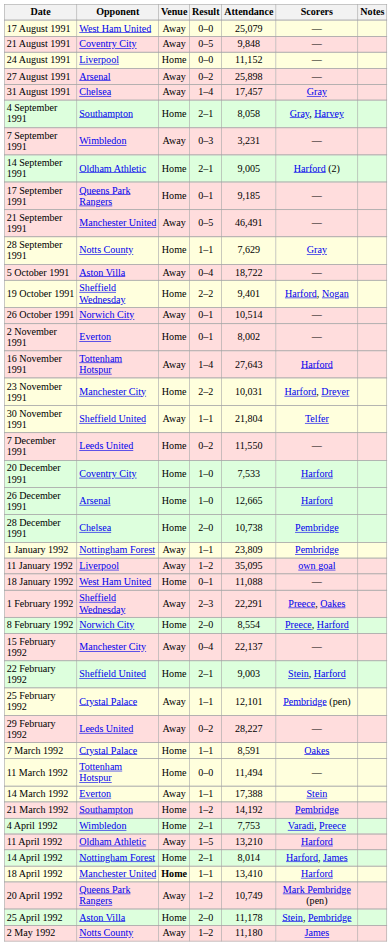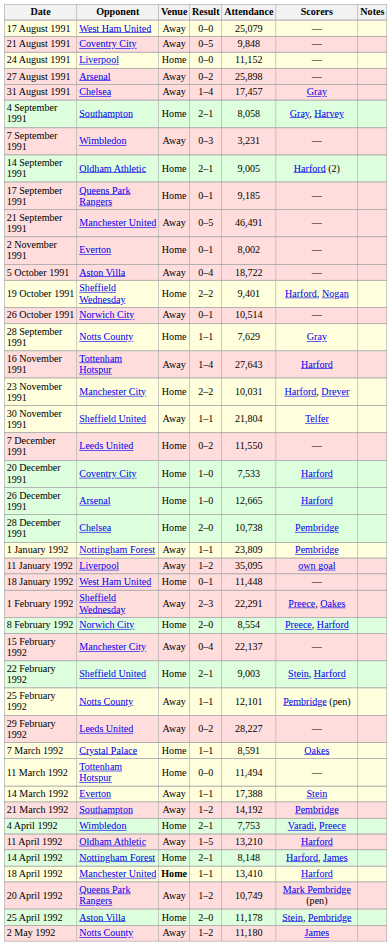 <table class="wikitable">
 <tr>
 <th>Date</th>
 <th>Opponent</th>
 <th>Venue</th>
 <th>Result</th>
 <th>Attendance</th>
 <th>Scorers</th>
 <th>Notes</th>
 </tr>
 <tr>
 </tr>
 <tr style="background: #ffffdd;">
 <td>17 August 1991</td>
 <td><a href='#'>West Ham United</a></td>
 <td align="center">Away</td>
 <td align="center">0–0</td>
 <td align="center">25,079</td>
 <td align="center">—</td>
 <td align="center"></td>
 </tr>
 <tr>
 </tr>
 <tr style="background: #ffdddd;">
 <td>21 August 1991</td>
 <td><a href='#'>Coventry City</a></td>
 <td align="center">Away</td>
 <td align="center">0–5</td>
 <td align="center">9,848</td>
 <td align="center">—</td>
 <td align="center"></td>
 </tr>
 <tr>
 </tr>
 <tr style="background: #ffffdd;">
 <td>24 August 1991</td>
 <td><a href='#'>Liverpool</a></td>
 <td align="center">Home</td>
 <td align="center">0–0</td>
 <td align="center">11,152</td>
 <td align="center">—</td>
 <td align="center"></td>
 </tr>
 <tr>
 </tr>
 <tr style="background: #ffdddd;">
 <td>27 August 1991</td>
 <td><a href='#'>Arsenal</a></td>
 <td align="center">Away</td>
 <td align="center">0–2</td>
 <td align="center">25,898</td>
 <td align="center">—</td>
 <td align="center"></td>
 </tr>
 <tr>
 </tr>
 <tr style="background: #ffdddd;">
 <td>31 August 1991</td>
 <td><a href='#'>Chelsea</a></td>
 <td align="center">Away</td>
 <td align="center">1–4</td>
 <td align="center">17,457</td>
 <td align="center"><a href='#'>Gray</a></td>
 <td align="center"></td>
 </tr>
 <tr>
 </tr>
 <tr style="background: #ddffdd;">
 <td>4 September 1991</td>
 <td><a href='#'>Southampton</a></td>
 <td align="center">Home</td>
 <td align="center">2–1</td>
 <td align="center">8,058</td>
 <td align="center"><a href='#'>Gray</a>, <a href='#'>Harvey</a></td>
 <td align="center"></td>
 </tr>
 <tr>
 </tr>
 <tr style="background: #ffdddd;">
 <td>7 September 1991</td>
 <td><a href='#'>Wimbledon</a></td>
 <td align="center">Away</td>
 <td align="center">0–3</td>
 <td align="center">3,231</td>
 <td align="center">—</td>
 <td align="center"></td>
 </tr>
 <tr>
 </tr>
 <tr style="background: #ddffdd;">
 <td>14 September 1991</td>
 <td><a href='#'>Oldham Athletic</a></td>
 <td align="center">Home</td>
 <td align="center">2–1</td>
 <td align="center">9,005</td>
 <td align="center"><a href='#'>Harford</a> (2)</td>
 <td align="center"></td>
 </tr>
 <tr>
 </tr>
 <tr style="background: #ffdddd;">
 <td>17 September 1991</td>
 <td><a href='#'>Queens Park Rangers</a></td>
 <td align="center">Home</td>
 <td align="center">0–1</td>
 <td align="center">9,185</td>
 <td align="center">—</td>
 <td align="center"></td>
 </tr>
 <tr>
 </tr>
 <tr style="background: #ffdddd;">
 <td>21 September 1991</td>
 <td><a href='#'>Manchester United</a></td>
 <td align="center">Away</td>
 <td align="center">0–5</td>
 <td align="center">46,491</td>
 <td align="center">—</td>
 <td align="center"></td>
 </tr>
 <tr>
 </tr>
-<tr style="background: #ffffdd;">
-<td>28 September 1991</td>
-<td><a href='#'>Notts County</a></td>
+<tr style="background: #ffdddd;">
+<td>2 November 1991</td>
+<td><a href='#'>Everton</a></td>
 <td align="center">Home</td>
-<td align="center">1–1</td>
-<td align="center">7,629</td>
-<td align="center"><a href='#'>Gray</a></td>
+<td align="center">0–1</td>
+<td align="center">8,002</td>
+<td align="center">—</td>
 <td align="center"></td>
 </tr>
 <tr>
 </tr>
 <tr style="background: #ffdddd;">
 <td>5 October 1991</td>
 <td><a href='#'>Aston Villa</a></td>
 <td align="center">Away</td>
 <td align="center">0–4</td>
 <td align="center">18,722</td>
 <td align="center">—</td>
 <td align="center"></td>
 </tr>
 <tr>
 </tr>
 <tr style="background: #ffffdd;">
 <td>19 October 1991</td>
 <td><a href='#'>Sheffield Wednesday</a></td>
 <td align="center">Home</td>
 <td align="center">2–2</td>
 <td align="center">9,401</td>
 <td align="center"><a href='#'>Harford</a>, <a href='#'>Nogan</a></td>
 <td align="center"></td>
 </tr>
 <tr>
 </tr>
 <tr style="background: #ffdddd;">
 <td>26 October 1991</td>
 <td><a href='#'>Norwich City</a></td>
 <td align="center">Away</td>
 <td align="center">0–1</td>
 <td align="center">10,514</td>
 <td align="center">—</td>
 <td align="center"></td>
 </tr>
 <tr>
 </tr>
-<tr style="background: #ffdddd;">
-<td>2 November 1991</td>
-<td><a href='#'>Everton</a></td>
+<tr style="background: #ffffdd;">
+<td>28 September 1991</td>
+<td><a href='#'>Notts County</a></td>
 <td align="center">Home</td>
-<td align="center">0–1</td>
-<td align="center">8,002</td>
-<td align="center">—</td>
+<td align="center">1–1</td>
+<td align="center">7,629</td>
+<td align="center"><a href='#'>Gray</a></td>
 <td align="center"></td>
 </tr>
 <tr>
 </tr>
 <tr style="background: #ffdddd;">
 <td>16 November 1991</td>
 <td><a href='#'>Tottenham Hotspur</a></td>
 <td align="center">Away</td>
 <td align="center">1–4</td>
 <td align="center">27,643</td>
 <td align="center"><a href='#'>Harford</a></td>
 <td align="center"></td>
 </tr>
 <tr>
 </tr>
 <tr style="background: #ffffdd;">
 <td>23 November 1991</td>
 <td><a href='#'>Manchester City</a></td>
 <td align="center">Home</td>
 <td align="center">2–2</td>
 <td align="center">10,031</td>
 <td align="center"><a href='#'>Harford</a>, <a href='#'>Dreyer</a></td>
 <td align="center"></td>
 </tr>
 <tr>
 </tr>
 <tr style="background: #ffffdd;">
 <td>30 November 1991</td>
 <td><a href='#'>Sheffield United</a></td>
 <td align="center">Away</td>
 <td align="center">1–1</td>
 <td align="center">21,804</td>
 <td align="center"><a href='#'>Telfer</a></td>
 <td align="center"></td>
 </tr>
 <tr>
 </tr>
 <tr style="background: #ffdddd;">
 <td>7 December 1991</td>
 <td><a href='#'>Leeds United</a></td>
 <td align="center">Home</td>
 <td align="center">0–2</td>
 <td align="center">11,550</td>
 <td align="center">—</td>
 <td align="center"></td>
 </tr>
 <tr>
 </tr>
 <tr style="background: #ddffdd;">
 <td>20 December 1991</td>
 <td><a href='#'>Coventry City</a></td>
 <td align="center">Home</td>
 <td align="center">1–0</td>
 <td align="center">7,533</td>
 <td align="center"><a href='#'>Harford</a></td>
 <td align="center"></td>
 </tr>
 <tr>
 </tr>
 <tr style="background: #ddffdd;">
 <td>26 December 1991</td>
 <td><a href='#'>Arsenal</a></td>
 <td align="center">Home</td>
 <td align="center">1–0</td>
 <td align="center">12,665</td>
 <td align="center"><a href='#'>Harford</a></td>
 <td align="center"></td>
 </tr>
 <tr>
 </tr>
 <tr style="background: #ddffdd;">
 <td>28 December 1991</td>
 <td><a href='#'>Chelsea</a></td>
 <td align="center">Home</td>
 <td align="center">2–0</td>
 <td align="center">10,738</td>
 <td align="center"><a href='#'>Pembridge</a></td>
 <td align="center"></td>
 </tr>
 <tr>
 </tr>
 <tr style="background: #ffffdd;">
 <td>1 January 1992</td>
 <td><a href='#'>Nottingham Forest</a></td>
 <td align="center">Away</td>
 <td align="center">1–1</td>
 <td align="center">23,809</td>
 <td align="center"><a href='#'>Pembridge</a></td>
 <td align="center"></td>
 </tr>
 <tr>
 </tr>
 <tr style="background: #ffdddd;">
 <td>11 January 1992</td>
 <td><a href='#'>Liverpool</a></td>
 <td align="center">Away</td>
 <td align="center">1–2</td>
 <td align="center">35,095</td>
 <td align="center"><a href='#'>own goal</a></td>
 <td align="center"></td>
 </tr>
 <tr>
 </tr>
 <tr style="background: #ffdddd;">
 <td>18 January 1992</td>
 <td><a href='#'>West Ham United</a></td>
 <td align="center">Home</td>
 <td align="center">0–1</td>
-<td align="center">11,088</td>
+<td align="center">11,448</td>
 <td align="center">—</td>
 <td align="center"></td>
 </tr>
 <tr>
 </tr>
 <tr style="background: #ffdddd;">
 <td>1 February 1992</td>
 <td><a href='#'>Sheffield Wednesday</a></td>
 <td align="center">Away</td>
 <td align="center">2–3</td>
 <td align="center">22,291</td>
 <td align="center"><a href='#'>Preece</a>, <a href='#'>Oakes</a></td>
 <td align="center"></td>
 </tr>
 <tr>
 </tr>
 <tr style="background: #ddffdd;">
 <td>8 February 1992</td>
 <td><a href='#'>Norwich City</a></td>
 <td align="center">Home</td>
 <td align="center">2–0</td>
 <td align="center">8,554</td>
 <td align="center"><a href='#'>Preece</a>, <a href='#'>Harford</a></td>
 <td align="center"></td>
 </tr>
 <tr>
 </tr>
 <tr style="background: #ffdddd;">
 <td>15 February 1992</td>
 <td><a href='#'>Manchester City</a></td>
 <td align="center">Away</td>
 <td align="center">0–4</td>
 <td align="center">22,137</td>
 <td align="center">—</td>
 <td align="center"></td>
 </tr>
 <tr>
 </tr>
 <tr style="background: #ddffdd;">
 <td>22 February 1992</td>
 <td><a href='#'>Sheffield United</a></td>
 <td align="center">Home</td>
 <td align="center">2–1</td>
 <td align="center">9,003</td>
 <td align="center"><a href='#'>Stein</a>, <a href='#'>Harford</a></td>
 <td align="center"></td>
 </tr>
 <tr>
 </tr>
 <tr style="background: #ffffdd;">
 <td>25 February 1992</td>
-<td><a href='#'>Crystal Palace</a></td>
+<td><a href='#'>Notts County</a></td>
 <td align="center">Away</td>
 <td align="center">1–1</td>
 <td align="center">12,101</td>
 <td align="center"><a href='#'>Pembridge</a> (pen)</td>
 <td align="center"></td>
 </tr>
 <tr>
 </tr>
 <tr style="background: #ffdddd;">
 <td>29 February 1992</td>
 <td><a href='#'>Leeds United</a></td>
 <td align="center">Away</td>
 <td align="center">0–2</td>
 <td align="center">28,227</td>
 <td align="center">—</td>
 <td align="center"></td>
 </tr>
 <tr>
 </tr>
 <tr style="background: #ffffdd;">
 <td>7 March 1992</td>
 <td><a href='#'>Crystal Palace</a></td>
 <td align="center">Home</td>
 <td align="center">1–1</td>
 <td align="center">8,591</td>
 <td align="center"><a href='#'>Oakes</a></td>
 <td align="center"></td>
 </tr>
 <tr>
 </tr>
 <tr style="background: #ffffdd;">
 <td>11 March 1992</td>
 <td><a href='#'>Tottenham Hotspur</a></td>
 <td align="center">Home</td>
 <td align="center">0–0</td>
 <td align="center">11,494</td>
 <td align="center">—</td>
 <td align="center"></td>
 </tr>
 <tr>
 </tr>
 <tr style="background: #ffffdd;">
 <td>14 March 1992</td>
 <td><a href='#'>Everton</a></td>
 <td align="center">Away</td>
 <td align="center">1–1</td>
 <td align="center">17,388</td>
 <td align="center"><a href='#'>Stein</a></td>
 <td align="center"></td>
 </tr>
 <tr>
 </tr>
 <tr style="background: #ffdddd;">
 <td>21 March 1992</td>
 <td><a href='#'>Southampton</a></td>
-<td align="center">Home</td>
+<td align="center">Away</td>
 <td align="center">1–2</td>
 <td align="center">14,192</td>
 <td align="center"><a href='#'>Pembridge</a></td>
 <td align="center"></td>
 </tr>
 <tr>
 </tr>
 <tr style="background: #ddffdd;">
 <td>4 April 1992</td>
 <td><a href='#'>Wimbledon</a></td>
 <td align="center">Home</td>
 <td align="center">2–1</td>
 <td align="center">7,753</td>
 <td align="center"><a href='#'>Varadi</a>, <a href='#'>Preece</a></td>
 <td align="center"></td>
 </tr>
 <tr>
 </tr>
 <tr style="background: #ffdddd;">
 <td>11 April 1992</td>
 <td><a href='#'>Oldham Athletic</a></td>
 <td align="center">Away</td>
 <td align="center">1–5</td>
 <td align="center">13,210</td>
 <td align="center"><a href='#'>Harford</a></td>
 <td align="center"></td>
 </tr>
 <tr>
 </tr>
 <tr style="background: #ddffdd;">
 <td>14 April 1992</td>
 <td><a href='#'>Nottingham Forest</a></td>
 <td align="center">Home</td>
 <td align="center">2–1</td>
-<td align="center">8,014</td>
+<td align="center">8,148</td>
 <td align="center"><a href='#'>Harford</a>, <a href='#'>James</a></td>
 <td align="center"></td>
 </tr>
 <tr>
 </tr>
 <tr style="background: #ffffdd;">
 <td>18 April 1992</td>
 <td><a href='#'>Manchester United</a></td>
 <td align="center"><strong>Home</strong></td>
 <td align="center">1–1</td>
 <td align="center">13,410</td>
 <td align="center"><a href='#'>Harford</a></td>
 <td align="center"></td>
 </tr>
 <tr>
 </tr>
 <tr style="background: #ffdddd;">
 <td>20 April 1992</td>
 <td><a href='#'>Queens Park Rangers</a></td>
 <td align="center">Away</td>
 <td align="center">1–2</td>
 <td align="center">10,749</td>
 <td align="center"><a href='#'>Mark Pembridge</a> (pen)</td>
 <td align="center"></td>
 </tr>
 <tr>
 </tr>
 <tr style="background: #ddffdd;">
 <td>25 April 1992</td>
 <td><a href='#'>Aston Villa</a></td>
 <td align="center">Home</td>
 <td align="center">2–0</td>
 <td align="center">11,178</td>
 <td align="center"><a href='#'>Stein</a>, <a href='#'>Pembridge</a></td>
 <td align="center"></td>
 </tr>
 <tr>
 </tr>
 <tr style="background: #ffdddd;">
 <td>2 May 1992</td>
 <td><a href='#'>Notts County</a></td>
 <td align="center">Away</td>
 <td align="center">1–2</td>
 <td align="center">11,180</td>
 <td align="center"><a href='#'>James</a></td>
 <td align="center"></td>
 </tr>
 </table>
